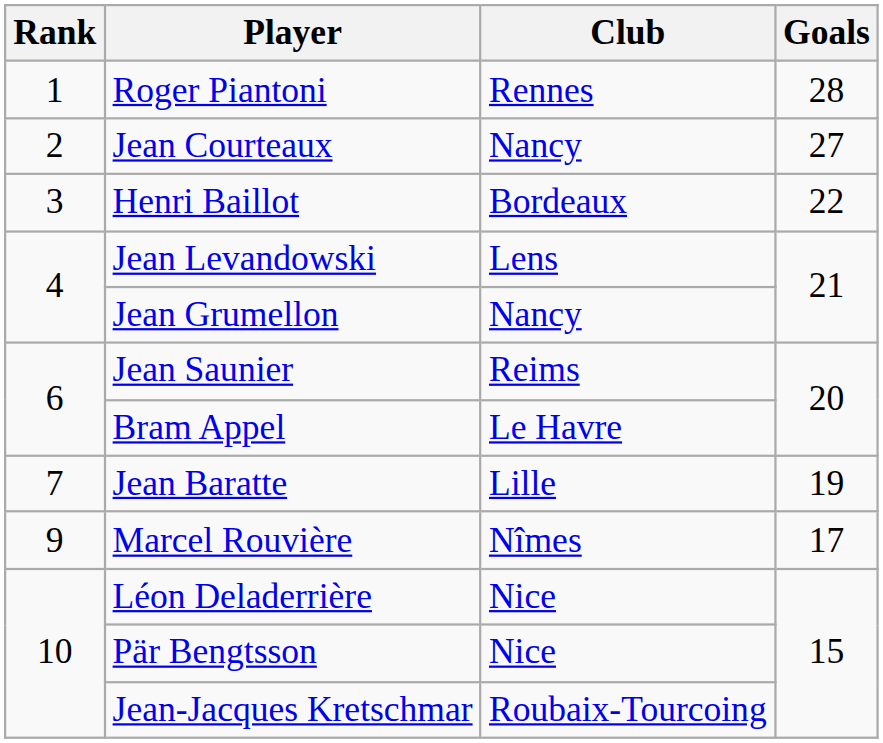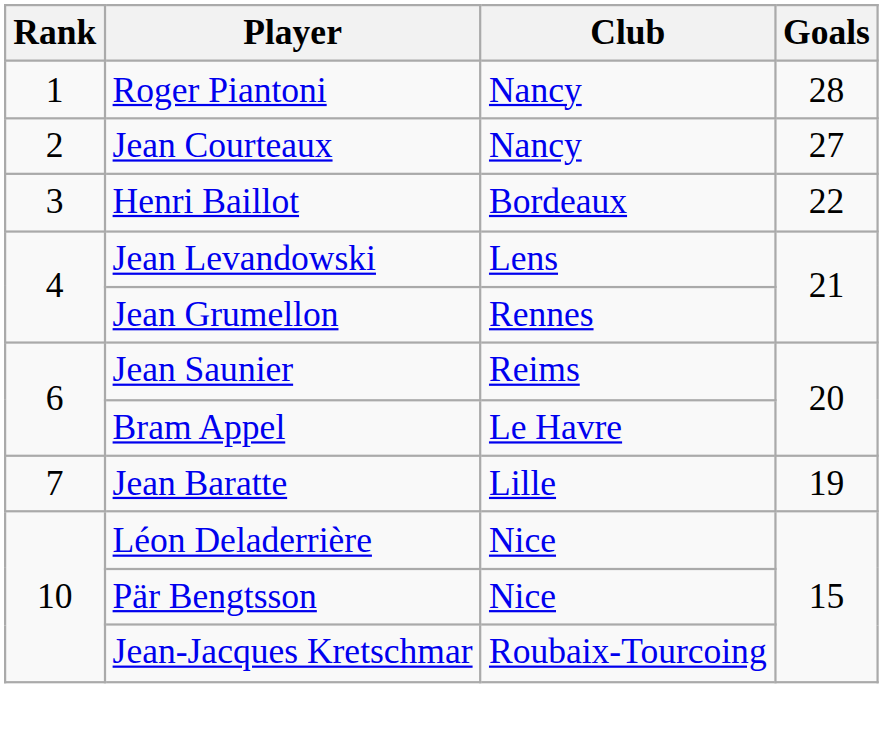 <table class="wikitable" style="text-align:center">
 <tr>
 <th>Rank</th>
 <th>Player</th>
 <th>Club</th>
 <th>Goals</th>
 </tr>
 <tr>
 <td>1</td>
 <td align="left"> <a href='#'>Roger Piantoni</a></td>
-<td align="left"><a href='#'>Rennes</a></td>
+<td align="left"><a href='#'>Nancy</a></td>
 <td>28</td>
 </tr>
 <tr>
 <td>2</td>
 <td align="left"> <a href='#'>Jean Courteaux</a></td>
 <td align="left"><a href='#'>Nancy</a></td>
 <td>27</td>
 </tr>
 <tr>
 <td>3</td>
 <td align="left"> <a href='#'>Henri Baillot</a></td>
 <td align="left"><a href='#'>Bordeaux</a></td>
 <td>22</td>
 </tr>
 <tr>
 <td rowspan="2">4</td>
 <td align="left">  <a href='#'>Jean Levandowski</a></td>
 <td align="left"><a href='#'>Lens</a></td>
 <td rowspan="2">21</td>
 </tr>
 <tr>
 <td align="left"> <a href='#'>Jean Grumellon</a></td>
-<td align="left"><a href='#'>Nancy</a></td>
+<td align="left"><a href='#'>Rennes</a></td>
 </tr>
 <tr>
 <td rowspan="2">6</td>
 <td align="left"> <a href='#'>Jean Saunier</a></td>
 <td align="left"><a href='#'>Reims</a></td>
 <td rowspan="2">20</td>
 </tr>
 <tr>
 <td align="left"> <a href='#'>Bram Appel</a></td>
 <td align="left"><a href='#'>Le Havre</a></td>
 </tr>
 <tr>
 <td>7</td>
 <td align="left"> <a href='#'>Jean Baratte</a></td>
 <td align="left"><a href='#'>Lille</a></td>
 <td>19</td>
 </tr>
 <tr>
-<td>9</td>
-<td align="left"> <a href='#'>Marcel Rouvière</a></td>
-<td align="left"><a href='#'>Nîmes</a></td>
-<td>17</td>
-</tr>
-<tr>
 <td rowspan="3">10</td>
 <td align="left"> <a href='#'>Léon Deladerrière</a></td>
 <td align="left"><a href='#'>Nice</a></td>
 <td rowspan="3">15</td>
 </tr>
 <tr>
 <td align="left"> <a href='#'>Pär Bengtsson</a></td>
 <td align="left"><a href='#'>Nice</a></td>
 </tr>
 <tr>
 <td align="left"> <a href='#'>Jean-Jacques Kretschmar</a></td>
 <td align="left"><a href='#'>Roubaix-Tourcoing</a></td>
 </tr>
 </table>
